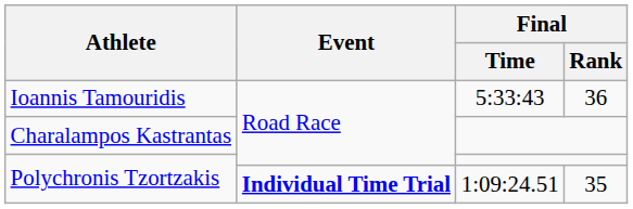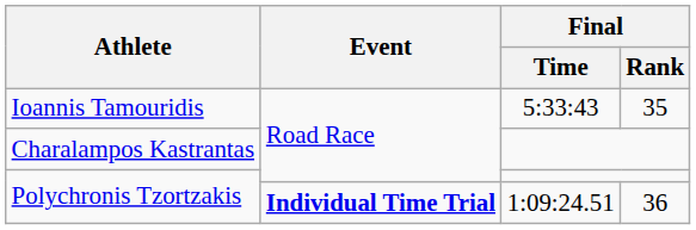 <table class="wikitable" style="font-size:90%">
 <tr>
 <th rowspan="2">Athlete</th>
 <th rowspan="2">Event</th>
 <th colspan="2">Final</th>
 </tr>
 <tr>
 <th>Time</th>
 <th>Rank</th>
 </tr>
 <tr align=center>
 <td align=left><a href='#'>Ioannis Tamouridis</a></td>
 <td align=left rowspan=3><a href='#'>Road Race</a></td>
 <td>5:33:43</td>
-<td>36</td>
+<td>35</td>
 </tr>
 <tr align=center>
 <td align=left><a href='#'>Charalampos Kastrantas</a></td>
 <td colspan=2></td>
 </tr>
 <tr align=center>
 <td align=left rowspan=2><a href='#'>Polychronis Tzortzakis</a></td>
 <td colspan=2></td>
 </tr>
 <tr align=center>
 <td align=left><strong><a href='#'>Individual Time Trial</a></strong></td>
 <td>1:09:24.51</td>
-<td>35</td>
+<td>36</td>
 </tr>
 </table>
